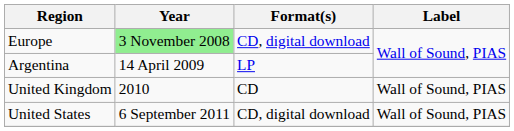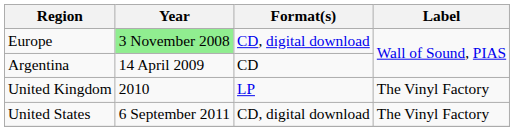 <table class="wikitable">
 <tr>
 <th align="center">Region</th>
 <th align="center">Year</th>
 <th align="center">Format(s)</th>
 <th align="center">Label</th>
 </tr>
 <tr>
 <td align="left">Europe</td>
 <td align="left" style="background: lightgreen;">3 November 2008</td>
 <td align="left"><a href='#'>CD</a>, <a href='#'>digital download</a></td>
 <td align="left" rowspan="2"><a href='#'>Wall of Sound</a>, <a href='#'>PIAS</a></td>
 </tr>
 <tr>
 <td align="left">Argentina</td>
 <td align="left">14 April 2009</td>
-<td align="left"><a href='#'>LP</a></td>
+<td align="left">CD</td>
 </tr>
 <tr>
 <td align="left">United Kingdom</td>
 <td align="left">2010</td>
-<td align="left">CD</td>
-<td align="left">Wall of Sound, PIAS</td>
+<td align="left"><a href='#'>LP</a></td>
+<td align="left">The Vinyl Factory</td>
 </tr>
 <tr>
 <td align="left">United States</td>
 <td align="left">6 September 2011</td>
 <td align="left">CD, digital download</td>
-<td align="left">Wall of Sound, PIAS</td>
+<td align="left">The Vinyl Factory</td>
 </tr>
 <tr>
 </tr>
 </table>
